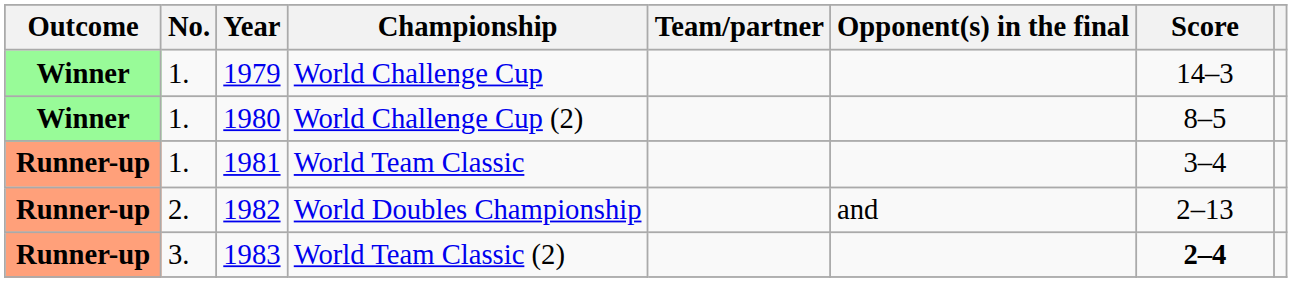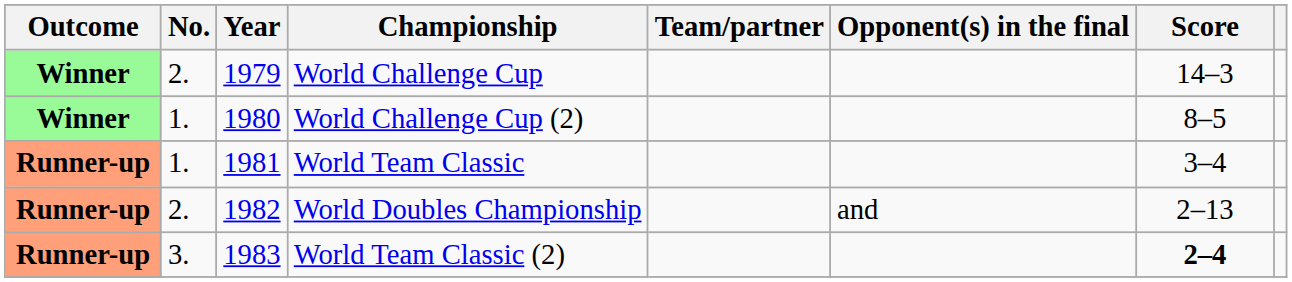 <table class="sortable wikitable plainrowheaders">
 <tr>
 <th scope="col" width="80">Outcome</th>
 <th scope="col" width="20">No.</th>
 <th scope="col">Year</th>
 <th scope="col">Championship</th>
 <th scope="col">Team/partner</th>
 <th scope="col">Opponent(s) in the final</th>
 <th scope="col" align="center" width="70">Score</th>
 <th scope="col"></th>
 </tr>
 <tr>
 <th scope="row" style="background:#98FB98">Winner</th>
-<td>1.</td>
+<td>2.</td>
 <td><a href='#'>1979</a></td>
 <td><a href='#'>World Challenge Cup</a></td>
 <td></td>
 <td></td>
 <td align="center">14–3</td>
 <td align="center"></td>
 </tr>
 <tr>
 <th scope="row" style="background:#98FB98">Winner</th>
 <td>1.</td>
 <td><a href='#'>1980</a></td>
 <td><a href='#'>World Challenge Cup</a> (2)</td>
 <td></td>
 <td></td>
 <td align="center">8–5</td>
 <td align="center"></td>
 </tr>
 <tr>
 <th scope="row" style="background:#ffa07a;">Runner-up</th>
 <td>1.</td>
 <td><a href='#'>1981</a></td>
 <td><a href='#'>World Team Classic</a></td>
 <td></td>
 <td></td>
 <td align="center">3–4</td>
 <td align="center"></td>
 </tr>
 <tr>
 <th scope="row" style="background:#ffa07a;">Runner-up</th>
 <td>2.</td>
 <td><a href='#'>1982</a></td>
 <td><a href='#'>World Doubles Championship</a></td>
 <td data-sort-value="Mountjoy, Doug"></td>
 <td data-sort-value="Davis, Steve"> and </td>
 <td align="center">2–13</td>
 <td align="center"></td>
 </tr>
 <tr>
 <th scope="row" style="background:#ffa07a;">Runner-up</th>
 <td>3.</td>
 <td><a href='#'>1983</a></td>
 <td><a href='#'>World Team Classic</a> (2)</td>
 <td></td>
 <td></td>
 <td align="center"><strong>2–4</strong></td>
 <td align="center"></td>
 </tr>
 </table>
